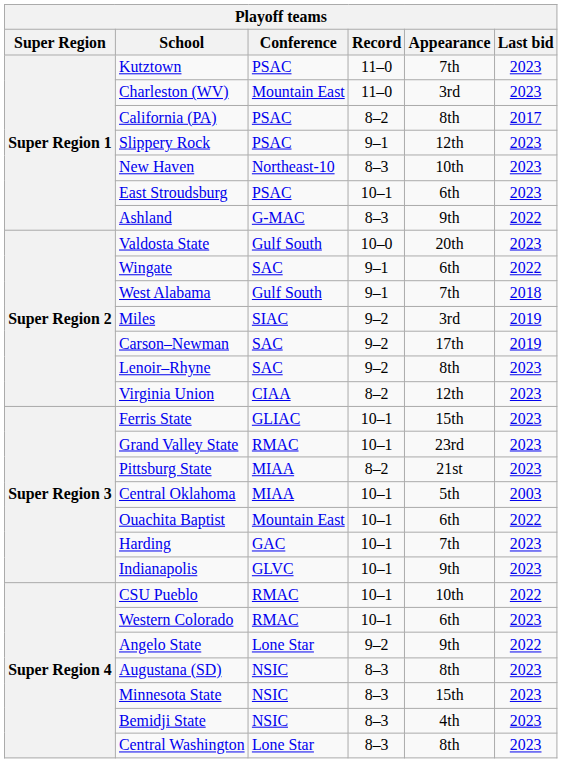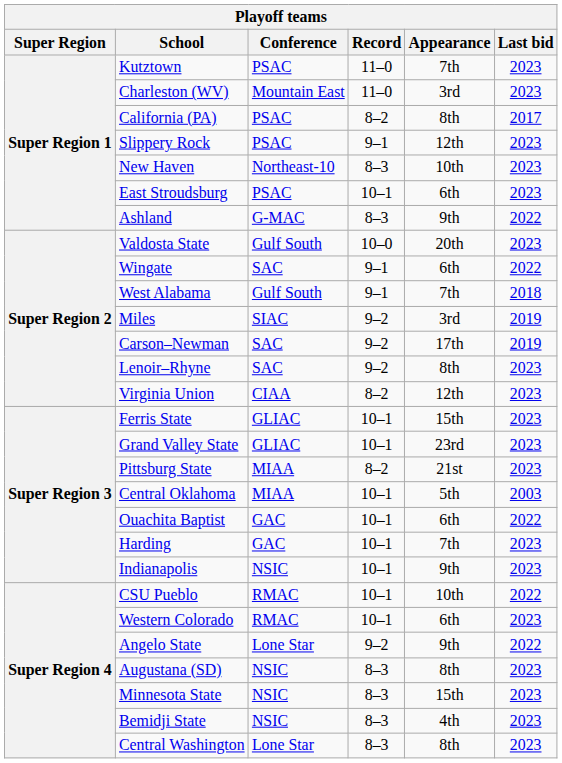 <table class="wikitable sortable" style="text-align: left;">
 <tr>
 <th colspan="6" style=>Playoff teams</th>
 </tr>
 <tr style=>
 <th>Super Region</th>
 <th>School</th>
 <th>Conference</th>
 <th>Record</th>
 <th>Appearance</th>
 <th>Last bid</th>
 </tr>
 <tr>
 <th rowspan=7>Super Region 1</th>
 <td><a href='#'>Kutztown</a></td>
 <td><a href='#'>PSAC</a></td>
 <td align=center>11–0</td>
 <td align=center>7th</td>
 <td align=center><a href='#'>2023</a></td>
 </tr>
 <tr>
 <td><a href='#'>Charleston (WV)</a></td>
 <td><a href='#'>Mountain East</a></td>
 <td align=center>11–0</td>
 <td align=center>3rd</td>
 <td align=center><a href='#'>2023</a></td>
 </tr>
 <tr>
 <td><a href='#'>California (PA)</a></td>
 <td><a href='#'>PSAC</a></td>
 <td align=center>8–2</td>
 <td align=center>8th</td>
 <td align=center><a href='#'>2017</a></td>
 </tr>
 <tr>
 <td><a href='#'>Slippery Rock</a></td>
 <td><a href='#'>PSAC</a></td>
 <td align=center>9–1</td>
 <td align=center>12th</td>
 <td align=center><a href='#'>2023</a></td>
 </tr>
 <tr>
 <td><a href='#'>New Haven</a></td>
 <td><a href='#'>Northeast-10</a></td>
 <td align=center>8–3</td>
 <td align=center>10th</td>
 <td align=center><a href='#'>2023</a></td>
 </tr>
 <tr>
 <td><a href='#'>East Stroudsburg</a></td>
 <td><a href='#'>PSAC</a></td>
 <td align=center>10–1</td>
 <td align=center>6th</td>
 <td align=center><a href='#'>2023</a></td>
 </tr>
 <tr>
 <td><a href='#'>Ashland</a></td>
 <td><a href='#'>G-MAC</a></td>
 <td align=center>8–3</td>
 <td align=center>9th</td>
 <td align=center><a href='#'>2022</a></td>
 </tr>
 <tr>
 <th rowspan=7>Super Region 2</th>
 <td><a href='#'>Valdosta State</a></td>
 <td><a href='#'>Gulf South</a></td>
 <td align=center>10–0</td>
 <td align=center>20th</td>
 <td align=center><a href='#'>2023</a></td>
 </tr>
 <tr>
 <td><a href='#'>Wingate</a></td>
 <td><a href='#'>SAC</a></td>
 <td align=center>9–1</td>
 <td align=center>6th</td>
 <td align=center><a href='#'>2022</a></td>
 </tr>
 <tr>
 <td><a href='#'>West Alabama</a></td>
 <td><a href='#'>Gulf South</a></td>
 <td align=center>9–1</td>
 <td align=center>7th</td>
 <td align=center><a href='#'>2018</a></td>
 </tr>
 <tr>
 <td><a href='#'>Miles</a></td>
 <td><a href='#'>SIAC</a></td>
 <td align=center>9–2</td>
 <td align=center>3rd</td>
 <td align=center><a href='#'>2019</a></td>
 </tr>
 <tr>
 <td><a href='#'>Carson–Newman</a></td>
 <td><a href='#'>SAC</a></td>
 <td align=center>9–2</td>
 <td align=center>17th</td>
 <td align=center><a href='#'>2019</a></td>
 </tr>
 <tr>
 <td><a href='#'>Lenoir–Rhyne</a></td>
 <td><a href='#'>SAC</a></td>
 <td align=center>9–2</td>
 <td align=center>8th</td>
 <td align=center><a href='#'>2023</a></td>
 </tr>
 <tr>
 <td><a href='#'>Virginia Union</a></td>
 <td><a href='#'>CIAA</a></td>
 <td align=center>8–2</td>
 <td align=center>12th</td>
 <td align=center><a href='#'>2023</a></td>
 </tr>
 <tr>
 <th rowspan=7>Super Region 3</th>
 <td><a href='#'>Ferris State</a></td>
 <td><a href='#'>GLIAC</a></td>
 <td align=center>10–1</td>
 <td align=center>15th</td>
 <td align=center><a href='#'>2023</a></td>
 </tr>
 <tr>
 <td><a href='#'>Grand Valley State</a></td>
-<td><a href='#'>RMAC</a></td>
+<td><a href='#'>GLIAC</a></td>
 <td align=center>10–1</td>
 <td align=center>23rd</td>
 <td align=center><a href='#'>2023</a></td>
 </tr>
 <tr>
 <td><a href='#'>Pittsburg State</a></td>
 <td><a href='#'>MIAA</a></td>
 <td align=center>8–2</td>
 <td align=center>21st</td>
 <td align=center><a href='#'>2023</a></td>
 </tr>
 <tr>
 <td><a href='#'>Central Oklahoma</a></td>
 <td><a href='#'>MIAA</a></td>
 <td align=center>10–1</td>
 <td align=center>5th</td>
 <td align=center><a href='#'>2003</a></td>
 </tr>
 <tr>
 <td><a href='#'>Ouachita Baptist</a></td>
-<td><a href='#'>Mountain East</a></td>
+<td><a href='#'>GAC</a></td>
 <td align=center>10–1</td>
 <td align=center>6th</td>
 <td align=center><a href='#'>2022</a></td>
 </tr>
 <tr>
 <td><a href='#'>Harding</a></td>
 <td><a href='#'>GAC</a></td>
 <td align=center>10–1</td>
 <td align=center>7th</td>
 <td align=center><a href='#'>2023</a></td>
 </tr>
 <tr>
 <td><a href='#'>Indianapolis</a></td>
-<td><a href='#'>GLVC</a></td>
+<td><a href='#'>NSIC</a></td>
 <td align=center>10–1</td>
 <td align=center>9th</td>
 <td align=center><a href='#'>2023</a></td>
 </tr>
 <tr>
 <th rowspan=7>Super Region 4</th>
 <td><a href='#'>CSU Pueblo</a></td>
 <td><a href='#'>RMAC</a></td>
 <td align=center>10–1</td>
 <td align=center>10th</td>
 <td align=center><a href='#'>2022</a></td>
 </tr>
 <tr>
 <td><a href='#'>Western Colorado</a></td>
 <td><a href='#'>RMAC</a></td>
 <td align=center>10–1</td>
 <td align=center>6th</td>
 <td align=center><a href='#'>2023</a></td>
 </tr>
 <tr>
 <td><a href='#'>Angelo State</a></td>
 <td><a href='#'>Lone Star</a></td>
 <td align=center>9–2</td>
 <td align=center>9th</td>
 <td align=center><a href='#'>2022</a></td>
 </tr>
 <tr>
 <td><a href='#'>Augustana (SD)</a></td>
 <td><a href='#'>NSIC</a></td>
 <td align=center>8–3</td>
 <td align=center>8th</td>
 <td align=center><a href='#'>2023</a></td>
 </tr>
 <tr>
 <td><a href='#'>Minnesota State</a></td>
 <td><a href='#'>NSIC</a></td>
 <td align=center>8–3</td>
 <td align=center>15th</td>
 <td align=center><a href='#'>2023</a></td>
 </tr>
 <tr>
 <td><a href='#'>Bemidji State</a></td>
 <td><a href='#'>NSIC</a></td>
 <td align=center>8–3</td>
 <td align=center>4th</td>
 <td align=center><a href='#'>2023</a></td>
 </tr>
 <tr>
 <td><a href='#'>Central Washington</a></td>
 <td><a href='#'>Lone Star</a></td>
 <td align=center>8–3</td>
 <td align=center>8th</td>
 <td align=center><a href='#'>2023</a></td>
 </tr>
 </table>
